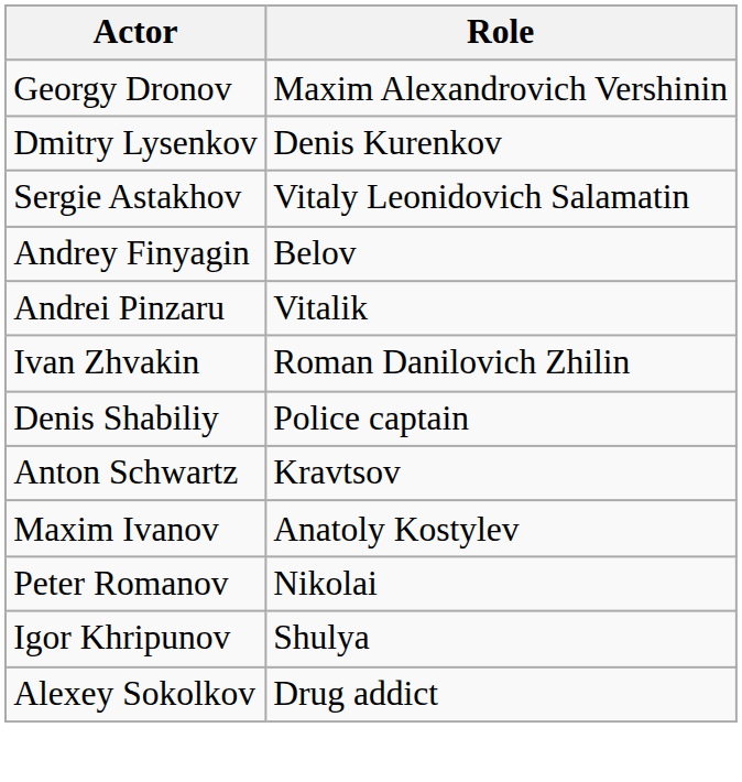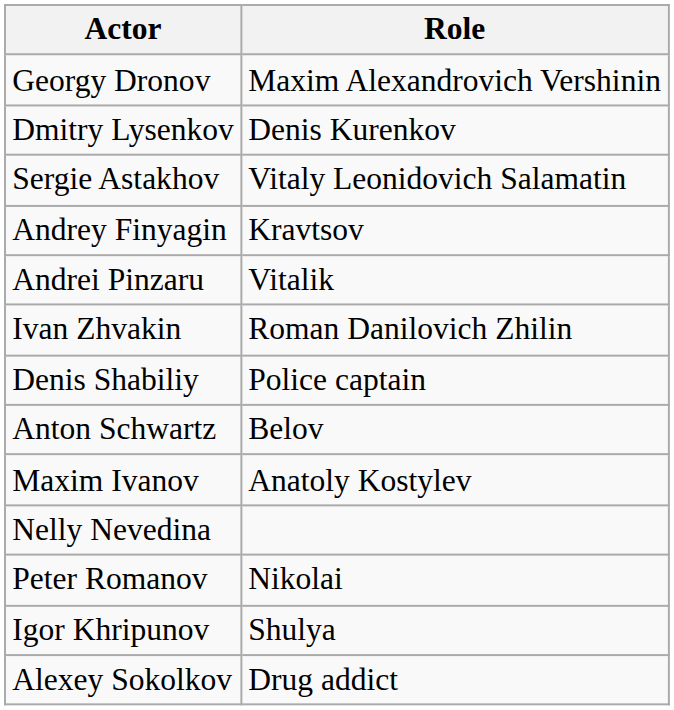 <table class="wikitable sortable">
 <tr>
 <th>Actor</th>
 <th>Role</th>
 </tr>
 <tr>
 <td>Georgy Dronov</td>
 <td>Maxim Alexandrovich Vershinin<br></td>
 </tr>
 <tr>
 <td>Dmitry Lysenkov</td>
 <td>Denis Kurenkov<br></td>
 </tr>
 <tr>
 <td>Sergie Astakhov</td>
 <td>Vitaly Leonidovich Salamatin<br></td>
 </tr>
 <tr>
 <td>Andrey Finyagin</td>
-<td>Belov<br></td>
+<td>Kravtsov</td>
 </tr>
 <tr>
 <td>Andrei Pinzaru</td>
 <td>Vitalik<br></td>
 </tr>
 <tr>
 <td>Ivan Zhvakin</td>
 <td>Roman Danilovich Zhilin<br></td>
 </tr>
 <tr>
 <td>Denis Shabiliy</td>
 <td>Police captain</td>
 </tr>
 <tr>
 <td>Anton Schwartz</td>
-<td>Kravtsov</td>
+<td>Belov<br></td>
 </tr>
 <tr>
 <td>Maxim Ivanov</td>
 <td>Anatoly Kostylev<br></td>
+</tr>
+<tr>
+<td>Nelly Nevedina</td>
+<td></td>
 </tr>
 <tr>
 <td>Peter Romanov</td>
 <td>Nikolai<br></td>
 </tr>
 <tr>
 <td>Igor Khripunov</td>
 <td>Shulya<br></td>
 </tr>
 <tr>
 <td>Alexey Sokolkov</td>
 <td>Drug addict<br></td>
 </tr>
 </table>
